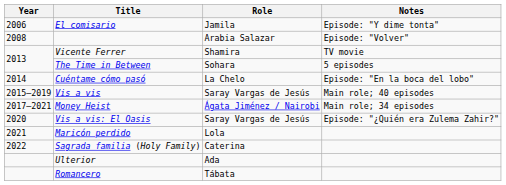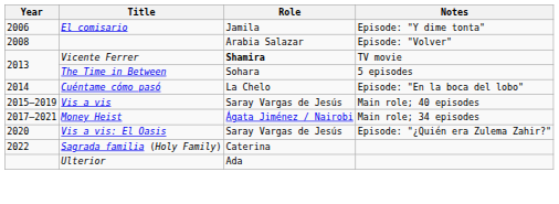 <table class="wikitable sortable">
 <tr>
 <th>Year</th>
 <th>Title</th>
 <th>Role</th>
 <th class="unsortable">Notes</th>
 </tr>
 <tr>
 <td>2006</td>
 <td><em><a href='#'>El comisario</a></em></td>
 <td>Jamila</td>
 <td>Episode: "Y dime tonta"</td>
 </tr>
 <tr>
 <td>2008</td>
 <td><em></em></td>
 <td>Arabia Salazar</td>
 <td>Episode: "Volver"</td>
 </tr>
 <tr>
 <td rowspan="2">2013</td>
 <td><em>Vicente Ferrer</em></td>
-<td>Shamira</td>
+<td><strong>Shamira</strong></td>
 <td>TV movie</td>
 </tr>
 <tr>
 <td><em><a href='#'>The Time in Between</a></em></td>
 <td>Sohara</td>
 <td>5 episodes</td>
 </tr>
 <tr>
 <td>2014</td>
 <td><em><a href='#'>Cuéntame cómo pasó</a></em></td>
 <td>La Chelo</td>
 <td>Episode: "En la boca del lobo"</td>
 </tr>
 <tr>
 <td>2015–2019</td>
 <td><em><a href='#'>Vis a vis</a></em></td>
 <td>Saray Vargas de Jesús</td>
 <td>Main role; 40 episodes</td>
 </tr>
 <tr>
 <td>2017–2021</td>
 <td><em><a href='#'>Money Heist</a></em></td>
 <td><a href='#'>Ágata Jiménez / Nairobi</a></td>
 <td>Main role; 34 episodes</td>
 </tr>
 <tr>
 <td>2020</td>
 <td><em><a href='#'>Vis a vis: El Oasis</a></em></td>
 <td>Saray Vargas de Jesús</td>
 <td>Episode: "¿Quién era Zulema Zahir?"</td>
 </tr>
 <tr>
-<td>2021</td>
-<td><em><a href='#'>Maricón perdido</a></em></td>
-<td>Lola</td>
-<td></td>
-</tr>
-<tr>
 <td>2022</td>
 <td><em><a href='#'>Sagrada familia</a></em> (<em>Holy Family</em>)</td>
 <td>Caterina</td>
 <td></td>
 </tr>
 <tr>
 <td align = "center"></td>
 <td><em>Ulterior</em></td>
 <td>Ada</td>
 <td></td>
 </tr>
-<tr>
-<td align = "center"></td>
-<td><em><a href='#'>Romancero</a></em></td>
-<td>Tábata</td>
-<td></td>
-</tr>
 </table>
